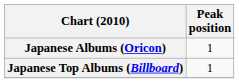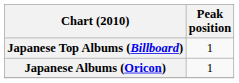 <table class="wikitable sortable plainrowheaders">
 <tr>
 <th>Chart (2010)</th>
 <th>Peak<br>position</th>
 </tr>
 <tr>
-<th scope="row">Japanese Albums (<a href='#'>Oricon</a>)</th>
+<th scope="row">Japanese Top Albums (<a href='#'><em>Billboard</em></a>)</th>
 <td style="text-align:center;">1</td>
 </tr>
 <tr>
-<th scope="row">Japanese Top Albums (<a href='#'><em>Billboard</em></a>)</th>
+<th scope="row">Japanese Albums (<a href='#'>Oricon</a>)</th>
 <td style="text-align:center;">1</td>
 </tr>
 <tr>
 </tr>
 </table>
